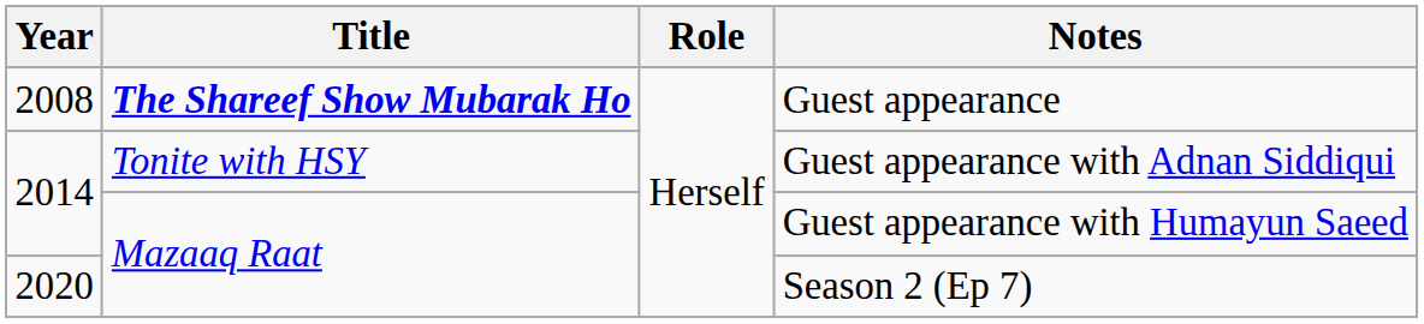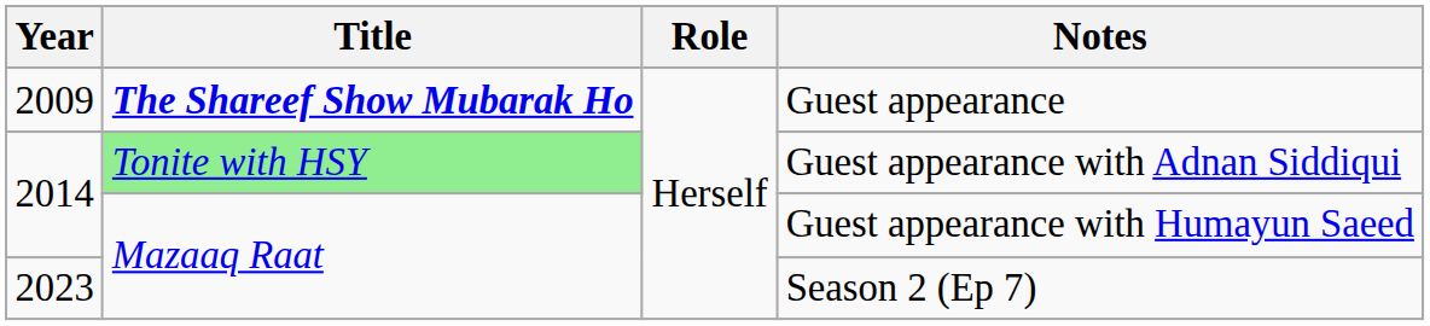 <table class="wikitable">
 <tr>
 <th>Year</th>
 <th>Title</th>
 <th>Role</th>
 <th>Notes</th>
 </tr>
 <tr>
-<td>2008</td>
+<td>2009</td>
 <td><strong><em><a href='#'>The Shareef Show Mubarak Ho</a></em></strong></td>
 <td rowspan="4">Herself</td>
 <td>Guest appearance</td>
 </tr>
 <tr>
 <td rowspan="2">2014</td>
-<td><em><a href='#'>Tonite with HSY</a></em></td>
+<td style="background: lightgreen;"><em><a href='#'>Tonite with HSY</a></em></td>
 <td>Guest appearance with <a href='#'>Adnan Siddiqui</a></td>
 </tr>
 <tr>
 <td rowspan="2"><em><a href='#'>Mazaaq Raat</a></em></td>
 <td>Guest appearance with <a href='#'>Humayun Saeed</a></td>
 </tr>
 <tr>
-<td>2020</td>
+<td>2023</td>
 <td>Season 2 (Ep 7)</td>
 </tr>
 </table>
